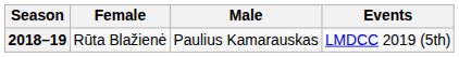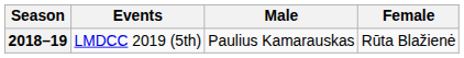 <table class="wikitable">
 <tr>
 <th scope="col">Season</th>
+<th scope="col">Events</th>
+<th scope="col">Male</th>
 <th scope="col">Female</th>
-<th scope="col">Male</th>
-<th scope="col">Events</th>
 </tr>
 <tr>
 <th scope="row">2018–19</th>
+<td><a href='#'>LMDCC</a> 2019 (5th)</td>
+<td>Paulius Kamarauskas</td>
 <td>Rūta Blažienė</td>
-<td>Paulius Kamarauskas</td>
-<td><a href='#'>LMDCC</a> 2019 (5th)</td>
 </tr>
 </table>
